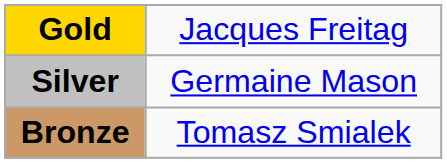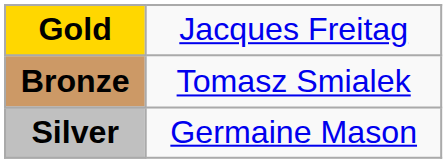 <table class="wikitable" style="text-align:center; " width="35%">
 <tr>
 <td bgcolor="gold"><strong>Gold</strong></td>
 <td><a href='#'>Jacques Freitag</a><br>  <small><em></em></small></td>
 </tr>
 <tr>
+<td bgcolor="CC9966"><strong>Bronze</strong></td>
+<td><a href='#'>Tomasz Smialek</a><br>  <small><em></em></small></td>
+</tr>
+<tr>
 <td bgcolor="silver"><strong>Silver</strong></td>
 <td><a href='#'>Germaine Mason</a><br>  <small><em></em></small></td>
 </tr>
-<tr>
-<td bgcolor="CC9966"><strong>Bronze</strong></td>
-<td><a href='#'>Tomasz Smialek</a><br>  <small><em></em></small></td>
-</tr>
 </table>
